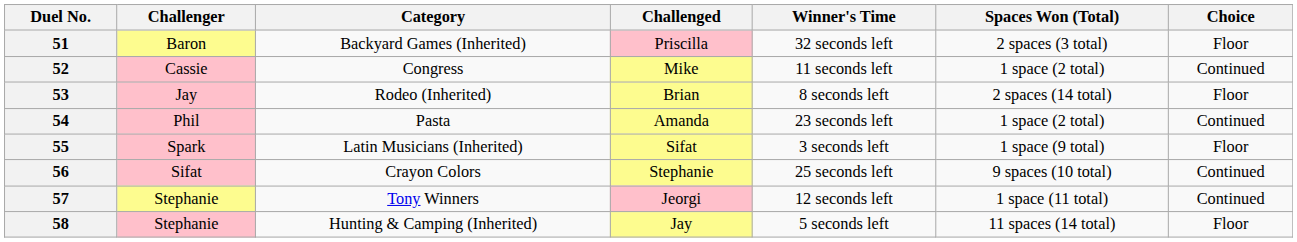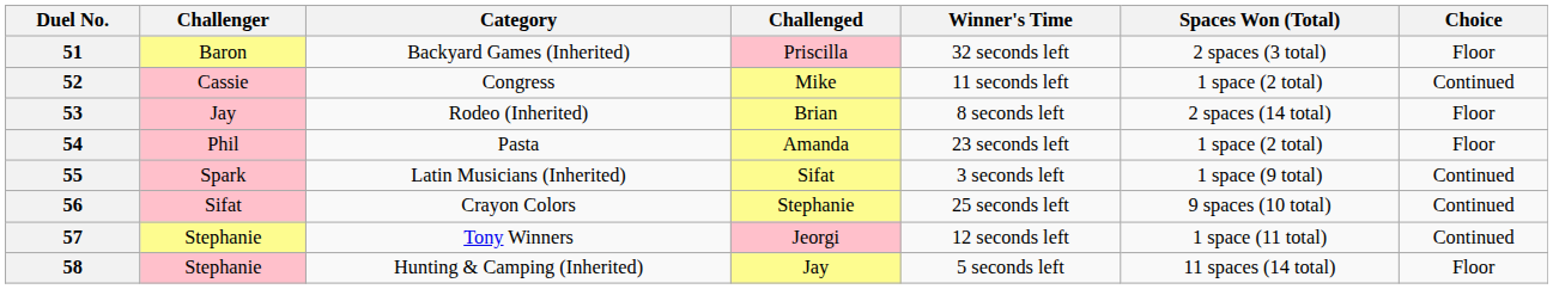 <table class="wikitable sortable mw-collapsible mw-collapsed" style="text-align:center; width:100%">
 <tr>
 <th scope="col">Duel No.</th>
 <th scope="col">Challenger</th>
 <th scope="col">Category</th>
 <th scope="col">Challenged</th>
 <th scope="col">Winner's Time</th>
 <th scope="col">Spaces Won (Total)</th>
 <th scope="col">Choice</th>
 </tr>
 <tr>
 <th>51</th>
 <td style="background:#fdfc8f;">Baron</td>
 <td>Backyard Games (Inherited)</td>
 <td style="background:pink;">Priscilla</td>
 <td>32 seconds left</td>
 <td>2 spaces (3 total)</td>
 <td>Floor</td>
 </tr>
 <tr>
 <th>52</th>
 <td style="background:pink;">Cassie</td>
 <td>Congress</td>
 <td style="background:#fdfc8f;">Mike</td>
 <td>11 seconds left</td>
 <td>1 space (2 total)</td>
 <td>Continued</td>
 </tr>
 <tr>
 <th>53</th>
 <td style="background:pink;">Jay</td>
 <td>Rodeo (Inherited)</td>
 <td style="background:#fdfc8f;">Brian</td>
 <td>8 seconds left</td>
 <td>2 spaces (14 total)</td>
 <td>Floor</td>
 </tr>
 <tr>
 <th>54</th>
 <td style="background:pink;">Phil</td>
 <td>Pasta</td>
 <td style="background:#fdfc8f;">Amanda</td>
 <td>23 seconds left</td>
 <td>1 space (2 total)</td>
-<td>Continued</td>
+<td>Floor</td>
 </tr>
 <tr>
 <th>55</th>
 <td style="background:pink;">Spark</td>
 <td>Latin Musicians (Inherited)</td>
 <td style="background:#fdfc8f;">Sifat</td>
 <td>3 seconds left</td>
 <td>1 space (9 total)</td>
-<td>Floor</td>
+<td>Continued</td>
 </tr>
 <tr>
 <th>56</th>
 <td style="background:pink;">Sifat</td>
 <td>Crayon Colors</td>
 <td style="background:#fdfc8f;">Stephanie</td>
 <td>25 seconds left</td>
 <td>9 spaces (10 total)</td>
 <td>Continued</td>
 </tr>
 <tr>
 <th>57</th>
 <td style="background:#fdfc8f;">Stephanie</td>
 <td><a href='#'>Tony</a> Winners</td>
 <td style="background:pink;">Jeorgi</td>
 <td>12 seconds left</td>
 <td>1 space (11 total)</td>
 <td>Continued</td>
 </tr>
 <tr>
 <th>58</th>
 <td style="background:pink;">Stephanie</td>
 <td>Hunting & Camping (Inherited)</td>
 <td style="background:#fdfc8f;">Jay</td>
 <td>5 seconds left</td>
 <td>11 spaces (14 total)</td>
 <td>Floor</td>
 </tr>
 </table>
